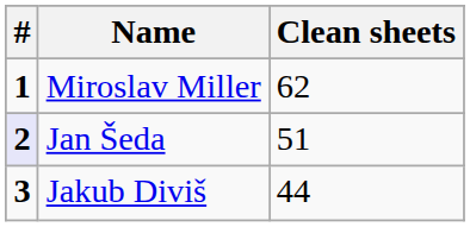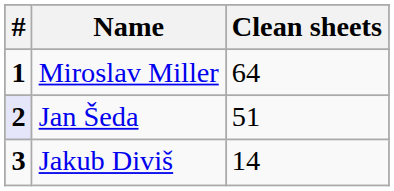 <table class="wikitable">
 <tr>
 <th>#</th>
 <th>Name</th>
 <th>Clean sheets</th>
 </tr>
 <tr>
 <td><strong>1</strong></td>
 <td> <a href='#'>Miroslav Miller</a></td>
-<td>62</td>
+<td>64</td>
 </tr>
 <tr>
 <td style="background: lavender;"><strong>2</strong></td>
 <td> <a href='#'>Jan Šeda</a></td>
 <td>51</td>
 </tr>
 <tr>
 <td><strong>3</strong></td>
 <td> <a href='#'>Jakub Diviš</a></td>
-<td>44</td>
+<td>14</td>
 </tr>
 </table>
